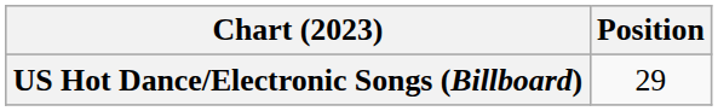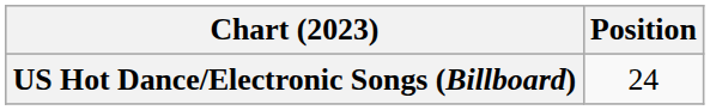 <table class="wikitable sortable plainrowheaders" style="text-align:center">
 <tr>
 <th scope="col">Chart (2023)</th>
 <th scope="col">Position</th>
 </tr>
 <tr>
 <th scope="row">US Hot Dance/Electronic Songs (<em>Billboard</em>)</th>
-<td>29</td>
+<td>24</td>
 </tr>
 </table>
